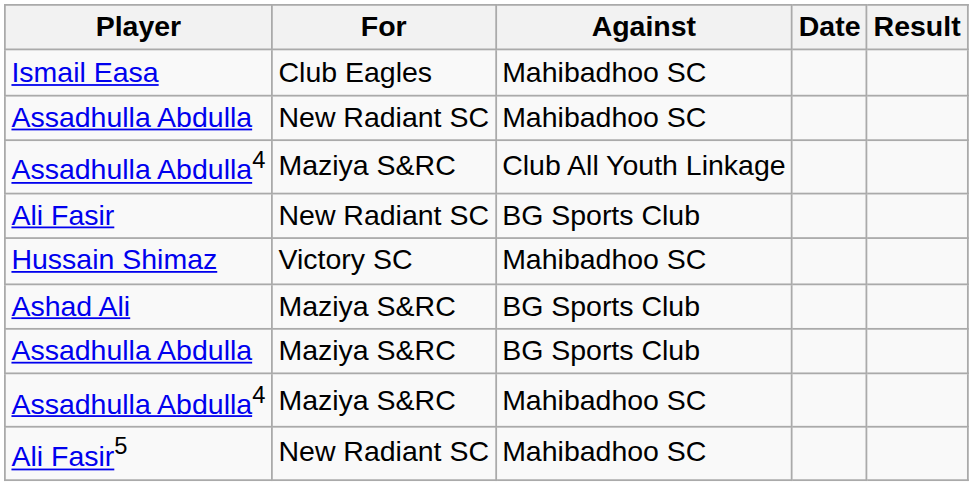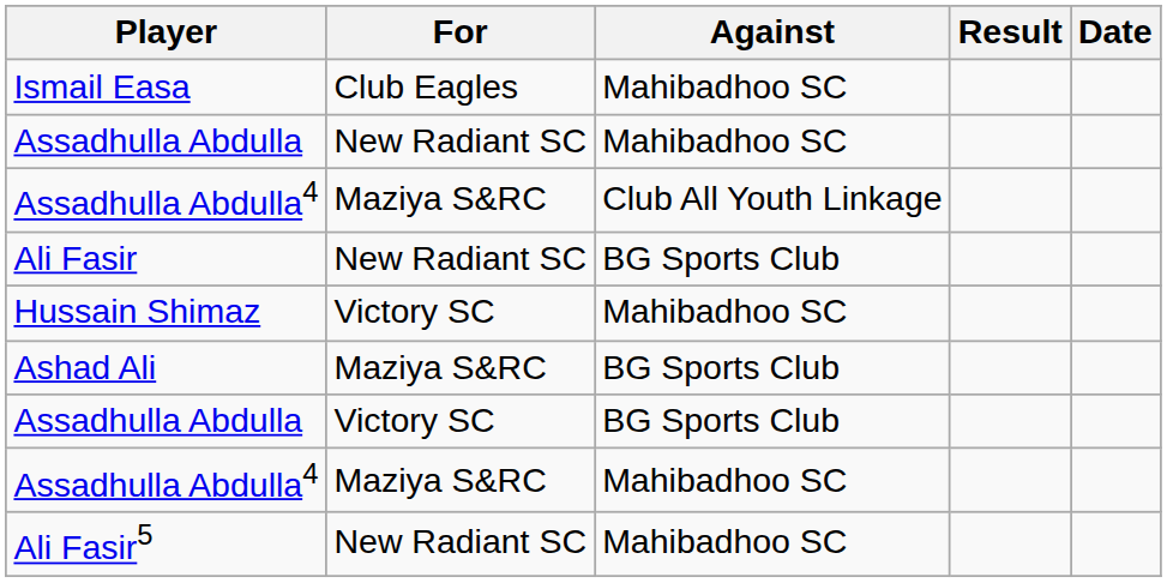 <table class="wikitable sortable">
 <tr>
 <th>Player</th>
 <th>For</th>
 <th>Against</th>
+<th align=center>Result</th>
 <th>Date</th>
-<th align=center>Result</th>
 </tr>
 <tr>
 <td> <a href='#'>Ismail Easa</a></td>
 <td>Club Eagles</td>
 <td>Mahibadhoo SC</td>
+<td align="center"></td>
 <td></td>
-<td align="center"></td>
 </tr>
 <tr>
 <td> <a href='#'>Assadhulla Abdulla</a></td>
 <td>New Radiant SC</td>
 <td>Mahibadhoo SC</td>
+<td align="center"></td>
 <td></td>
-<td align="center"></td>
 </tr>
 <tr>
 <td> <a href='#'>Assadhulla Abdulla</a><sup>4</sup></td>
 <td>Maziya S&RC</td>
 <td>Club All Youth Linkage</td>
+<td align="center"></td>
 <td></td>
-<td align="center"></td>
 </tr>
 <tr>
 <td> <a href='#'>Ali Fasir</a></td>
 <td>New Radiant SC</td>
 <td>BG Sports Club</td>
+<td align="center"></td>
 <td></td>
-<td align="center"></td>
 </tr>
 <tr>
 <td> <a href='#'>Hussain Shimaz</a></td>
 <td>Victory SC</td>
 <td>Mahibadhoo SC</td>
+<td align="center"></td>
 <td></td>
-<td align="center"></td>
 </tr>
 <tr>
 <td> <a href='#'>Ashad Ali</a></td>
 <td>Maziya S&RC</td>
 <td>BG Sports Club</td>
+<td align="center"></td>
 <td></td>
-<td align="center"></td>
 </tr>
 <tr>
 <td> <a href='#'>Assadhulla Abdulla</a></td>
-<td>Maziya S&RC</td>
+<td>Victory SC</td>
 <td>BG Sports Club</td>
+<td align="center"></td>
 <td></td>
-<td align="center"></td>
 </tr>
 <tr>
 <td> <a href='#'>Assadhulla Abdulla</a><sup>4</sup></td>
 <td>Maziya S&RC</td>
 <td>Mahibadhoo SC</td>
+<td align="center"></td>
 <td></td>
-<td align="center"></td>
 </tr>
 <tr>
 <td> <a href='#'>Ali Fasir</a><sup>5</sup></td>
 <td>New Radiant SC</td>
 <td>Mahibadhoo SC</td>
+<td align="center"></td>
 <td></td>
-<td align="center"></td>
 </tr>
 </table>
